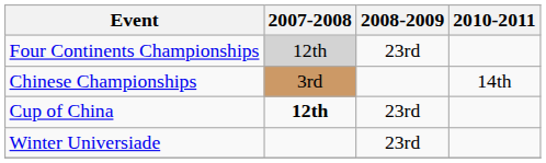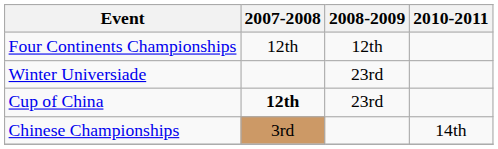 <table class="wikitable">
 <tr>
 <th>Event</th>
 <th>2007-2008</th>
 <th>2008-2009</th>
 <th>2010-2011</th>
 </tr>
 <tr>
 <td><a href='#'>Four Continents Championships</a></td>
-<td align="center" style="background: lightgrey;">12th</td>
+<td align="center">12th</td>
+<td align="center">12th</td>
+<td></td>
+</tr>
+<tr>
+<td><a href='#'>Winter Universiade</a></td>
+<td></td>
+<td align="center">23rd</td>
+<td></td>
+</tr>
+<tr>
+<td><a href='#'>Cup of China</a></td>
+<td align="center"><strong>12th</strong></td>
 <td align="center">23rd</td>
 <td></td>
 </tr>
 <tr>
 <td><a href='#'>Chinese Championships</a></td>
 <td align="center" bgcolor="cc9966">3rd</td>
 <td></td>
 <td align="center">14th</td>
 </tr>
 <tr>
-<td><a href='#'>Cup of China</a></td>
-<td align="center"><strong>12th</strong></td>
-<td align="center">23rd</td>
-<td></td>
-</tr>
-<tr>
-<td><a href='#'>Winter Universiade</a></td>
-<td></td>
-<td align="center">23rd</td>
-<td></td>
-</tr>
-<tr>
 </tr>
 </table>
